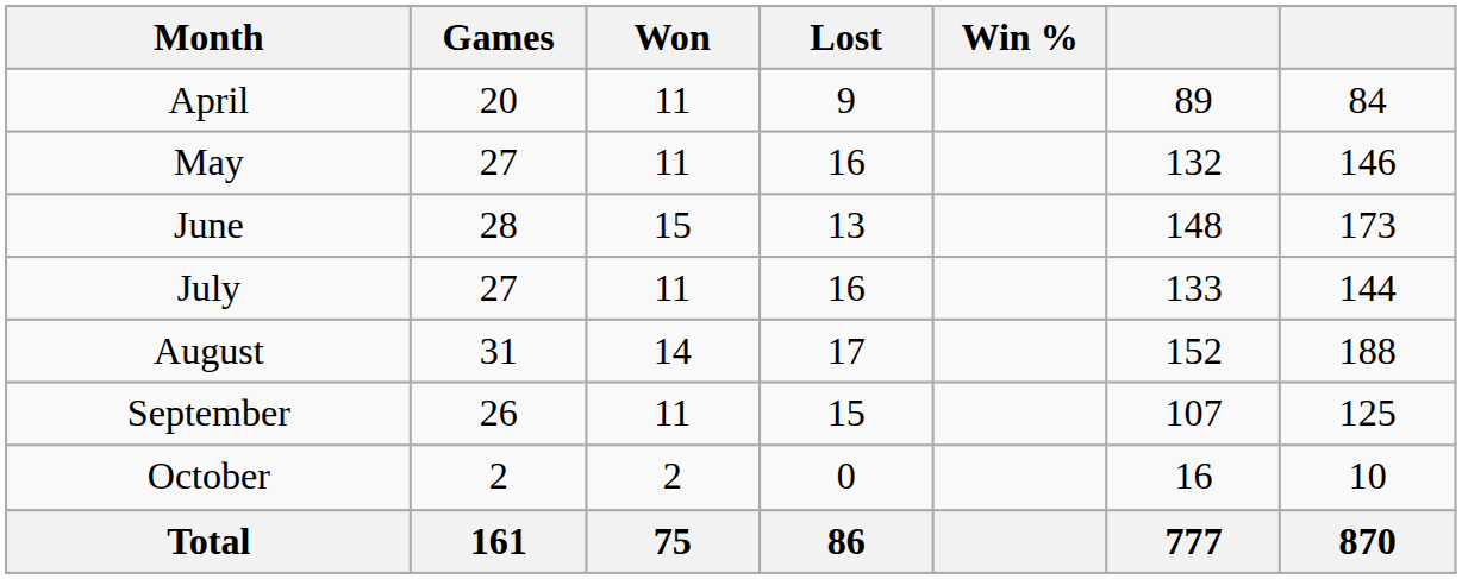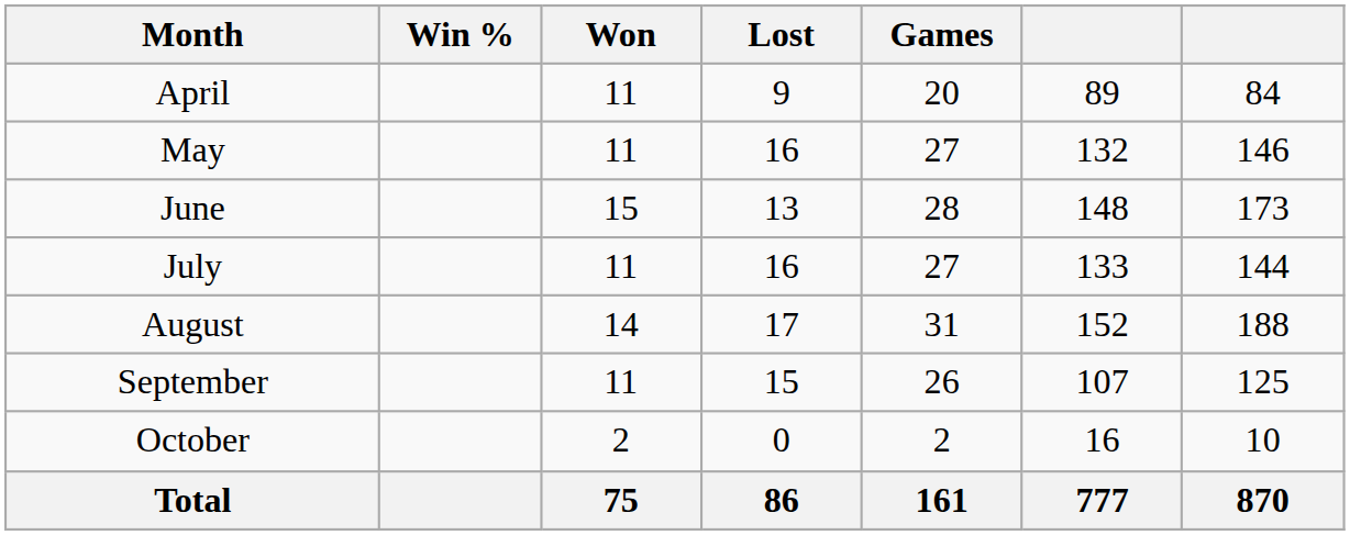 <table class="wikitable" style="font-size:95%; text-align:center; width:38em;">
 <tr>
 <th width="28%">Month</th>
-<th width="12%">Games</th>
+<th width="12%">Win %</th>
 <th width="12%">Won</th>
 <th width="12%">Lost</th>
-<th width="12%">Win %</th>
+<th width="12%">Games</th>
 <th width="12%"></th>
 <th width="12%"></th>
 </tr>
 <tr>
 <td>April</td>
-<td>20</td>
+<td></td>
 <td>11</td>
 <td>9</td>
-<td></td>
+<td>20</td>
 <td>89</td>
 <td>84</td>
 </tr>
 <tr>
 <td>May</td>
-<td>27</td>
+<td></td>
 <td>11</td>
 <td>16</td>
-<td></td>
+<td>27</td>
 <td>132</td>
 <td>146</td>
 </tr>
 <tr>
 <td>June</td>
-<td>28</td>
+<td></td>
 <td>15</td>
 <td>13</td>
-<td></td>
+<td>28</td>
 <td>148</td>
 <td>173</td>
 </tr>
 <tr>
 <td>July</td>
-<td>27</td>
+<td></td>
 <td>11</td>
 <td>16</td>
-<td></td>
+<td>27</td>
 <td>133</td>
 <td>144</td>
 </tr>
 <tr>
 <td>August</td>
-<td>31</td>
+<td></td>
 <td>14</td>
 <td>17</td>
-<td></td>
+<td>31</td>
 <td>152</td>
 <td>188</td>
 </tr>
 <tr>
 <td>September</td>
-<td>26</td>
+<td></td>
 <td>11</td>
 <td>15</td>
-<td></td>
+<td>26</td>
 <td>107</td>
 <td>125</td>
 </tr>
 <tr>
 <td>October</td>
-<td>2</td>
+<td></td>
 <td>2</td>
 <td>0</td>
-<td></td>
+<td>2</td>
 <td>16</td>
 <td>10</td>
 </tr>
 <tr>
 <th>Total</th>
-<th>161</th>
+<th></th>
 <th>75</th>
 <th>86</th>
-<th></th>
+<th>161</th>
 <th>777</th>
 <th>870</th>
 </tr>
 </table>
